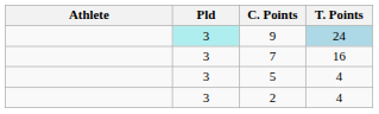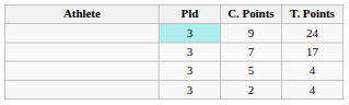 <table class="wikitable" style="text-align:center">
 <tr>
 <th width=200>Athlete</th>
 <th width=75>Pld</th>
 <th width=75>C. Points</th>
 <th width=75>T. Points</th>
 </tr>
 <tr>
 <td style="text-align:left"></td>
 <td style="background: paleturquoise;">3</td>
 <td>9</td>
-<td style="background: lightblue;">24</td>
+<td>24</td>
 </tr>
 <tr>
 <td style="text-align:left"></td>
 <td>3</td>
 <td>7</td>
-<td>16</td>
+<td>17</td>
 </tr>
 <tr>
 <td style="text-align:left"></td>
 <td>3</td>
 <td>5</td>
 <td>4</td>
 </tr>
 <tr>
 <td style="text-align:left"></td>
 <td>3</td>
 <td>2</td>
 <td>4</td>
 </tr>
 </table>
